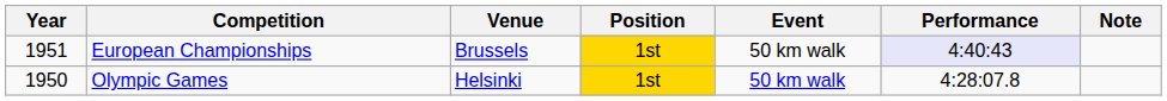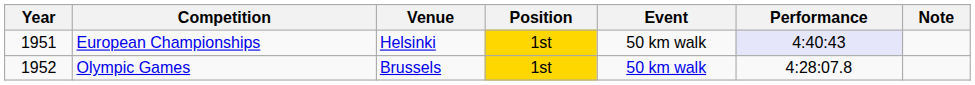 <table class="wikitable" width=55% style="font-size:90%; text-align:center;">
 <tr>
 <th>Year</th>
 <th>Competition</th>
 <th>Venue</th>
 <th>Position</th>
 <th>Event</th>
 <th>Performance</th>
 <th>Note</th>
 </tr>
 <tr>
 <td rowspan=1>1951</td>
 <td rowspan=1 align=left><a href='#'>European Championships</a></td>
-<td rowspan=1 align=left> <a href='#'>Brussels</a></td>
+<td rowspan=1 align=left> <a href='#'>Helsinki</a></td>
 <td bgcolor=gold>1st</td>
 <td>50 km walk</td>
 <td style="background: lavender;">4:40:43</td>
 <td></td>
 </tr>
 <tr>
-<td rowspan=1>1950</td>
+<td rowspan=1>1952</td>
 <td rowspan=1 align=left><a href='#'>Olympic Games</a></td>
-<td rowspan=1 align=left> <a href='#'>Helsinki</a></td>
+<td rowspan=1 align=left> <a href='#'>Brussels</a></td>
 <td bgcolor=gold>1st</td>
 <td><a href='#'>50 km walk</a></td>
 <td>4:28:07.8</td>
 <td></td>
 </tr>
 </table>
